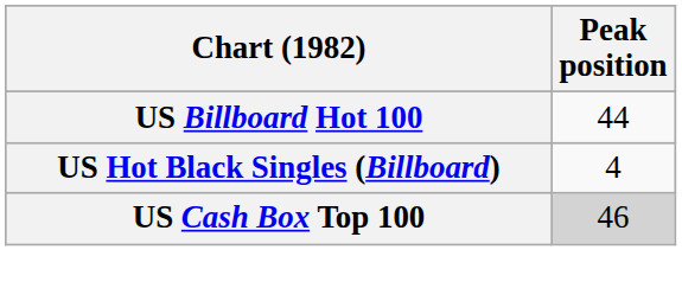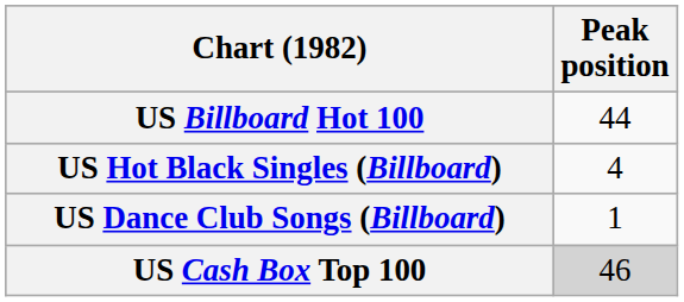 <table class="wikitable sortable plainrowheaders">
 <tr>
 <th style="width: 200pt;">Chart (1982)</th>
 <th style="width: 40pt;">Peak<br>position</th>
 </tr>
 <tr>
 <th scope="row">US <em><a href='#'>Billboard</a></em> <a href='#'>Hot 100</a></th>
 <td align="center">44</td>
 </tr>
 <tr>
 <th scope="row">US <a href='#'>Hot Black Singles</a> (<em><a href='#'>Billboard</a></em>)</th>
 <td align="center">4</td>
 </tr>
 <tr>
+<th scope="row">US <a href='#'>Dance Club Songs</a> (<em><a href='#'>Billboard</a></em>)</th>
+<td align="center">1</td>
+</tr>
+<tr>
 <th scope="row">US <a href='#'><em>Cash Box</em></a> Top 100</th>
 <td align="center" style="background: lightgrey;">46</td>
 </tr>
 </table>
